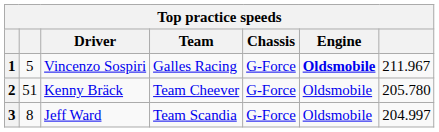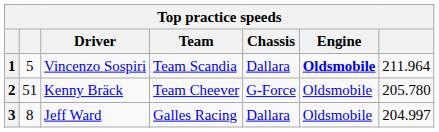 <table class="wikitable" style="font-size:95%;">
 <tr>
 <th colspan=7>Top practice speeds</th>
 </tr>
 <tr>
 <th></th>
 <th></th>
 <th>Driver</th>
 <th>Team</th>
 <th>Chassis</th>
 <th>Engine</th>
 <th></th>
 </tr>
 <tr>
 <th>1</th>
 <td style="text-align:center;">5</td>
 <td> <a href='#'>Vincenzo Sospiri</a> <strong></strong></td>
-<td><a href='#'>Galles Racing</a></td>
-<td><a href='#'>G-Force</a></td>
+<td><a href='#'>Team Scandia</a></td>
+<td><a href='#'>Dallara</a></td>
 <td><strong><a href='#'>Oldsmobile</a></strong></td>
-<td>211.967</td>
+<td>211.964</td>
 </tr>
 <tr>
 <th>2</th>
 <td style="text-align:center;">51</td>
 <td> <a href='#'>Kenny Bräck</a> <strong></strong></td>
 <td><a href='#'>Team Cheever</a></td>
 <td><a href='#'>G-Force</a></td>
 <td><a href='#'>Oldsmobile</a></td>
 <td>205.780</td>
 </tr>
 <tr>
 <th>3</th>
 <td style="text-align:center;">8</td>
 <td> <a href='#'>Jeff Ward</a> <strong></strong></td>
-<td><a href='#'>Team Scandia</a></td>
-<td><a href='#'>G-Force</a></td>
+<td><a href='#'>Galles Racing</a></td>
+<td><a href='#'>Dallara</a></td>
 <td><a href='#'>Oldsmobile</a></td>
 <td>204.997</td>
 </tr>
 </table>
